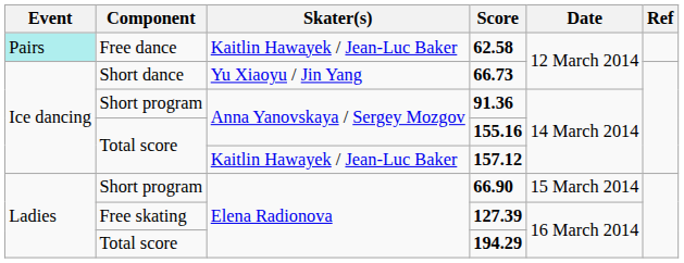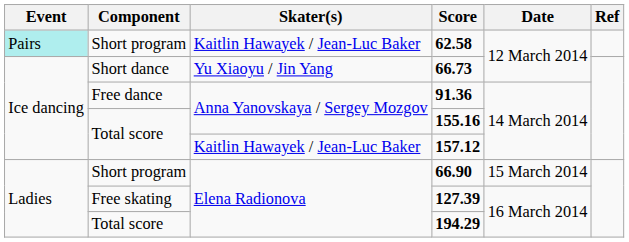 <table class="wikitable sortable">
 <tr>
 <th>Event</th>
 <th>Component</th>
 <th>Skater(s)</th>
 <th>Score</th>
 <th>Date</th>
 <th>Ref</th>
 </tr>
 <tr>
 <td style="background: paleturquoise;">Pairs</td>
-<td>Free dance</td>
+<td>Short program</td>
 <td> <a href='#'>Kaitlin Hawayek</a> / <a href='#'>Jean-Luc Baker</a></td>
 <td><strong>62.58</strong></td>
 <td rowspan=2>12 March 2014</td>
 <td></td>
 </tr>
 <tr>
 <td rowspan=4>Ice dancing</td>
 <td>Short dance</td>
 <td> <a href='#'>Yu Xiaoyu</a> / <a href='#'>Jin Yang</a></td>
 <td><strong>66.73</strong></td>
 <td rowspan=4></td>
 </tr>
 <tr>
-<td>Short program</td>
+<td>Free dance</td>
 <td rowspan=2> <a href='#'>Anna Yanovskaya</a> / <a href='#'>Sergey Mozgov</a></td>
 <td><strong>91.36</strong></td>
 <td rowspan=3>14 March 2014</td>
 </tr>
 <tr>
 <td rowspan=2>Total score</td>
 <td><strong>155.16</strong></td>
 </tr>
 <tr>
 <td> <a href='#'>Kaitlin Hawayek</a> / <a href='#'>Jean-Luc Baker</a></td>
 <td><strong>157.12</strong></td>
 </tr>
 <tr>
 <td rowspan=3>Ladies</td>
 <td>Short program</td>
 <td rowspan=3> <a href='#'>Elena Radionova</a></td>
 <td><strong>66.90</strong></td>
 <td>15 March 2014</td>
 <td rowspan=3></td>
 </tr>
 <tr>
 <td>Free skating</td>
 <td><strong>127.39</strong></td>
 <td rowspan=2>16 March 2014</td>
 </tr>
 <tr>
 <td>Total score</td>
 <td><strong>194.29</strong></td>
 </tr>
 </table>
